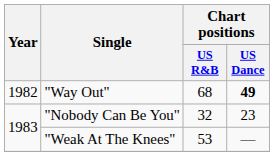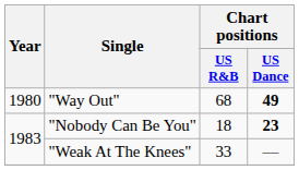 <table class="wikitable" style="text-align:center;">
 <tr>
 <th rowspan="2">Year</th>
 <th rowspan="2">Single</th>
 <th colspan="3">Chart positions</th>
 </tr>
 <tr style="font-size:smaller;">
 <th width="40"><a href='#'>US<br>R&B</a></th>
 <th width="40"><a href='#'>US<br>Dance</a></th>
 </tr>
 <tr>
-<td rowspan="1">1982</td>
+<td rowspan="1">1980</td>
 <td align="left">"Way Out"</td>
 <td>68</td>
 <td><strong>49</strong></td>
 </tr>
 <tr>
 <td rowspan="2">1983</td>
 <td align="left">"Nobody Can Be You"</td>
-<td>32</td>
-<td>23</td>
+<td>18</td>
+<td><strong>23</strong></td>
 </tr>
 <tr>
 <td align="left">"Weak At The Knees"</td>
-<td>53</td>
+<td>33</td>
 <td>—</td>
 </tr>
 <tr>
 </tr>
 </table>
